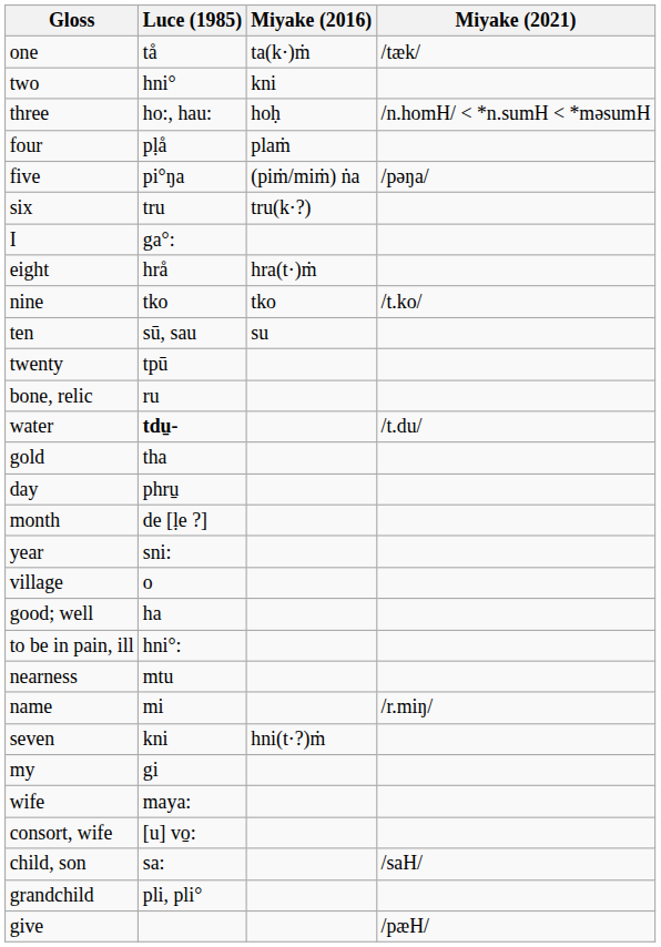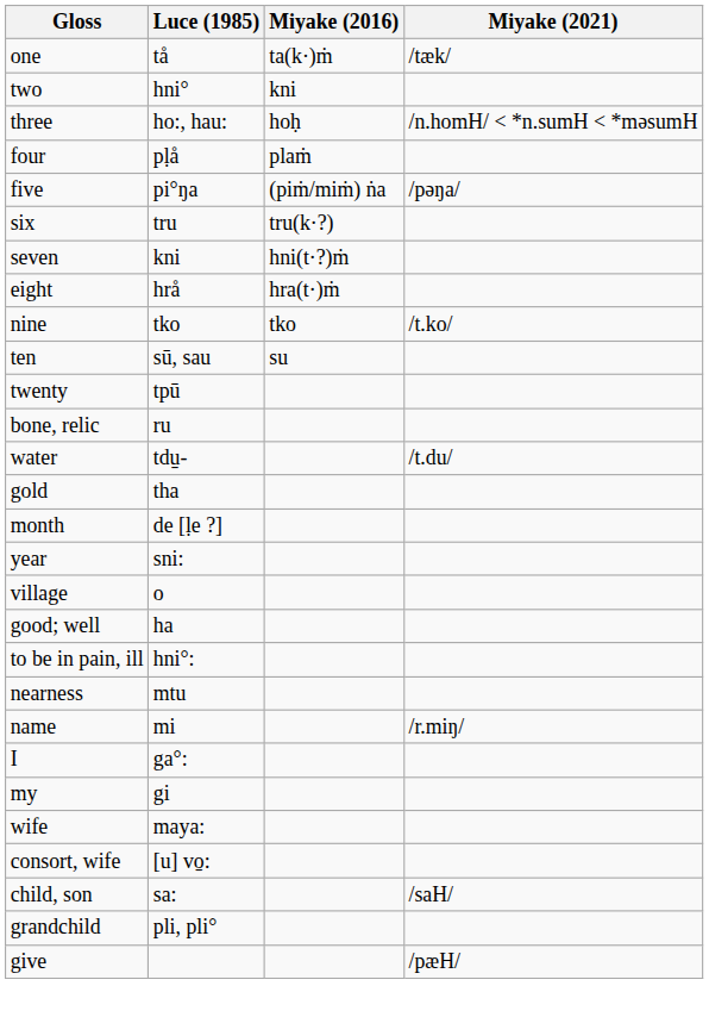 <table class="wikitable sortable">
 <tr>
 <th>Gloss</th>
 <th>Luce (1985)</th>
 <th>Miyake (2016)</th>
 <th>Miyake (2021)</th>
 </tr>
 <tr>
 <td>one</td>
 <td>tå</td>
 <td>ta(k·)ṁ</td>
 <td>/tæk/</td>
 </tr>
 <tr>
 <td>two</td>
 <td>hni°</td>
 <td>kni</td>
 <td></td>
 </tr>
 <tr>
 <td>three</td>
 <td>ho:, hau:</td>
 <td>hoḥ</td>
 <td>/n.homH/ < *n.sumH < *məsumH</td>
 </tr>
 <tr>
 <td>four</td>
 <td>pḷå</td>
 <td>plaṁ</td>
 <td></td>
 </tr>
 <tr>
 <td>five</td>
 <td>pi°ŋa</td>
 <td>(piṁ/miṁ) ṅa</td>
 <td>/pəŋa/</td>
 </tr>
 <tr>
 <td>six</td>
 <td>tru</td>
 <td>tru(k·?)</td>
 <td></td>
 </tr>
 <tr>
-<td>I</td>
-<td>ga°:</td>
-<td></td>
+<td>seven</td>
+<td>kni</td>
+<td>hni(t·?)ṁ</td>
 <td></td>
 </tr>
 <tr>
 <td>eight</td>
 <td>hrå</td>
 <td>hra(t·)ṁ</td>
 <td></td>
 </tr>
 <tr>
 <td>nine</td>
 <td>tko</td>
 <td>tko</td>
 <td>/t.ko/</td>
 </tr>
 <tr>
 <td>ten</td>
 <td>sū, sau</td>
 <td>su</td>
 <td></td>
 </tr>
 <tr>
 <td>twenty</td>
 <td>tpū</td>
 <td></td>
 <td></td>
 </tr>
 <tr>
 <td>bone, relic</td>
 <td>ru</td>
 <td></td>
 <td></td>
 </tr>
 <tr>
 <td>water</td>
-<td><strong>tdu̱-</strong></td>
+<td>tdu̱-</td>
 <td></td>
 <td>/t.du/</td>
 </tr>
 <tr>
 <td>gold</td>
 <td>tha</td>
-<td></td>
-<td></td>
-</tr>
-<tr>
-<td>day</td>
-<td>phru̱</td>
 <td></td>
 <td></td>
 </tr>
 <tr>
 <td>month</td>
 <td>de [ḷe ?]</td>
 <td></td>
 </tr>
 <tr>
 <td>year</td>
 <td>sni:</td>
 <td></td>
 <td></td>
 </tr>
 <tr>
 <td>village</td>
 <td>o</td>
 <td></td>
 <td></td>
 </tr>
 <tr>
 <td>good; well</td>
 <td>ha</td>
 <td></td>
 <td></td>
 </tr>
 <tr>
 <td>to be in pain, ill</td>
 <td>hni°:</td>
 <td></td>
 <td></td>
 </tr>
 <tr>
 <td>nearness</td>
 <td>mtu</td>
 <td></td>
 <td></td>
 </tr>
 <tr>
 <td>name</td>
 <td>mi</td>
 <td></td>
 <td>/r.miŋ/</td>
 </tr>
 <tr>
-<td>seven</td>
-<td>kni</td>
-<td>hni(t·?)ṁ</td>
+<td>I</td>
+<td>ga°:</td>
+<td></td>
 <td></td>
 </tr>
 <tr>
 <td>my</td>
 <td>gi</td>
 <td></td>
 <td></td>
 </tr>
 <tr>
 <td>wife</td>
 <td>maya:</td>
 <td></td>
 <td></td>
 </tr>
 <tr>
 <td>consort, wife</td>
 <td>[u] vo̱:</td>
 <td></td>
 <td></td>
 </tr>
 <tr>
 <td>child, son</td>
 <td>sa:</td>
 <td></td>
 <td>/saH/</td>
 </tr>
 <tr>
 <td>grandchild</td>
 <td>pli, pli°</td>
 <td></td>
 <td></td>
 </tr>
 <tr>
 <td>give</td>
 <td></td>
 <td></td>
 <td>/pæH/</td>
 </tr>
 </table>
